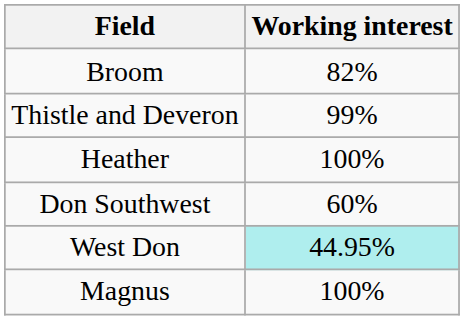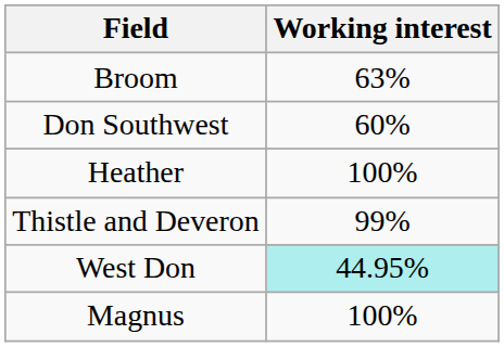 <table class="wikitable sortable" style="text-align: center;" cellpadding=2 cellspacing=2>
 <tr>
 <th>Field</th>
 <th>Working interest</th>
 </tr>
 <tr>
 <td>Broom</td>
-<td>82%</td>
+<td>63%</td>
 </tr>
 <tr>
-<td>Thistle and Deveron</td>
-<td>99%</td>
+<td>Don Southwest</td>
+<td>60%</td>
 </tr>
 <tr>
 <td>Heather</td>
 <td>100%</td>
 </tr>
 <tr>
-<td>Don Southwest</td>
-<td>60%</td>
+<td>Thistle and Deveron</td>
+<td>99%</td>
 </tr>
 <tr>
 <td>West Don</td>
 <td style="background: paleturquoise;">44.95%</td>
 </tr>
 <tr>
 <td>Magnus</td>
 <td>100%</td>
 </tr>
 </table>
